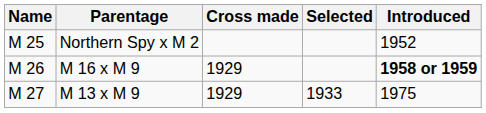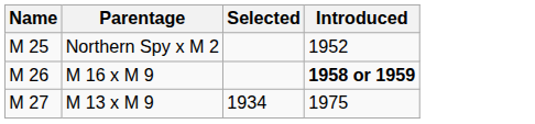 <table class="wikitable">
 <tr>
 <th>Name</th>
 <th>Parentage</th>
-<th>Cross made</th>
 <th>Selected</th>
 <th>Introduced</th>
 </tr>
 <tr>
 <td>M 25</td>
 <td>Northern Spy x M 2</td>
 <td></td>
-<td></td>
 <td>1952</td>
 </tr>
 <tr>
 <td>M 26</td>
 <td>M 16 x M 9</td>
-<td>1929</td>
 <td></td>
 <td><strong>1958 or 1959</strong></td>
 </tr>
 <tr>
 <td>M 27</td>
 <td>M 13 x M 9</td>
-<td>1929</td>
-<td>1933</td>
+<td>1934</td>
 <td>1975</td>
 </tr>
 </table>
